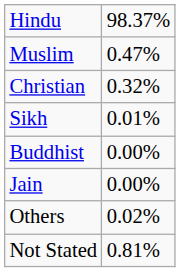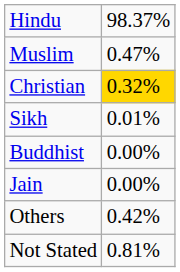 <table class="wikitable">
 <tr>
 <td><a href='#'>Hindu</a></td>
 <td>98.37%</td>
 </tr>
 <tr>
 <td><a href='#'>Muslim</a></td>
 <td>0.47%</td>
 </tr>
 <tr>
 <td><a href='#'>Christian</a></td>
-<td>0.32%</td>
+<td style="background: gold;">0.32%</td>
 </tr>
 <tr>
 <td><a href='#'>Sikh</a></td>
 <td>0.01%</td>
 </tr>
 <tr>
 <td><a href='#'>Buddhist</a></td>
 <td>0.00%</td>
 </tr>
 <tr>
 <td><a href='#'>Jain</a></td>
 <td>0.00%</td>
 </tr>
 <tr>
 <td>Others</td>
-<td>0.02%</td>
+<td>0.42%</td>
 </tr>
 <tr>
 <td>Not Stated</td>
 <td>0.81%</td>
 </tr>
 </table>
